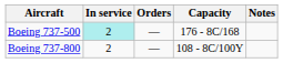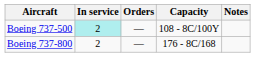 <table class="wikitable" style="margin:1em auto; border-collapse:collapse;text-align:center">
 <tr>
 <th>Aircraft</th>
 <th>In service</th>
 <th>Orders</th>
 <th>Capacity</th>
 <th>Notes</th>
 </tr>
 <tr>
 <td><a href='#'>Boeing 737-500</a></td>
 <td style="background: paleturquoise;">2</td>
 <td>—</td>
-<td>176 - 8C/168</td>
+<td>108 - 8C/100Y</td>
 <td></td>
 </tr>
 <tr>
 <td><a href='#'>Boeing 737-800</a></td>
 <td>2</td>
 <td>—</td>
-<td>108 - 8C/100Y</td>
+<td>176 - 8C/168</td>
 </tr>
 </table>
